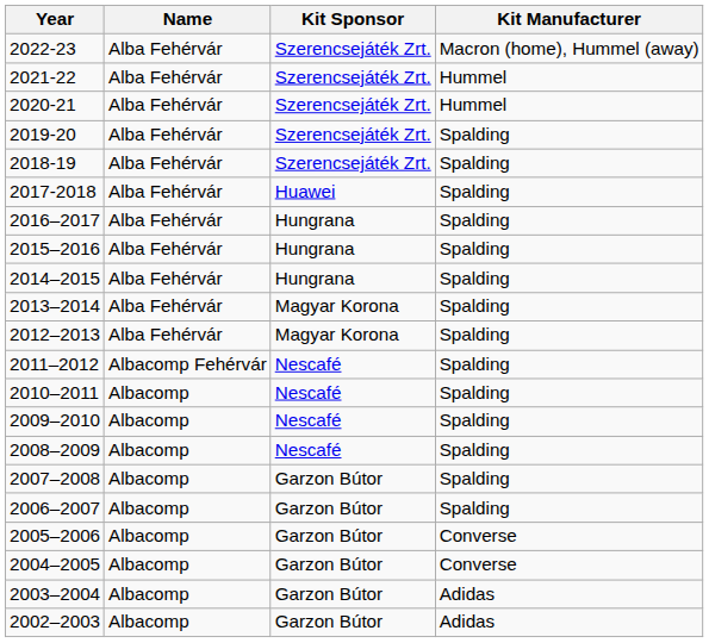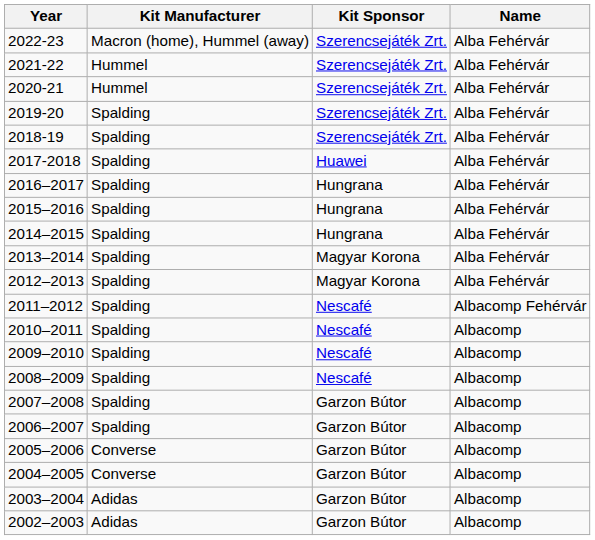 <table class="wikitable sortable">
 <tr>
 <th>Year</th>
+<th>Kit Manufacturer</th>
+<th>Kit Sponsor</th>
 <th>Name</th>
-<th>Kit Sponsor</th>
-<th>Kit Manufacturer</th>
 </tr>
 <tr>
 <td>2022-23</td>
+<td>Macron (home), Hummel (away)</td>
+<td><a href='#'>Szerencsejáték Zrt.</a></td>
 <td>Alba Fehérvár</td>
-<td><a href='#'>Szerencsejáték Zrt.</a></td>
-<td>Macron (home), Hummel (away)</td>
 </tr>
 <tr>
 <td>2021-22</td>
+<td>Hummel</td>
+<td><a href='#'>Szerencsejáték Zrt.</a></td>
 <td>Alba Fehérvár</td>
-<td><a href='#'>Szerencsejáték Zrt.</a></td>
-<td>Hummel</td>
 </tr>
 <tr>
 <td>2020-21</td>
+<td>Hummel</td>
+<td><a href='#'>Szerencsejáték Zrt.</a></td>
 <td>Alba Fehérvár</td>
-<td><a href='#'>Szerencsejáték Zrt.</a></td>
-<td>Hummel</td>
 </tr>
 <tr>
 <td>2019-20</td>
+<td>Spalding</td>
+<td><a href='#'>Szerencsejáték Zrt.</a></td>
 <td>Alba Fehérvár</td>
-<td><a href='#'>Szerencsejáték Zrt.</a></td>
-<td>Spalding</td>
 </tr>
 <tr>
 <td>2018-19</td>
+<td>Spalding</td>
+<td><a href='#'>Szerencsejáték Zrt.</a></td>
 <td>Alba Fehérvár</td>
-<td><a href='#'>Szerencsejáték Zrt.</a></td>
-<td>Spalding</td>
 </tr>
 <tr>
 <td>2017-2018</td>
+<td>Spalding</td>
+<td><a href='#'>Huawei</a></td>
 <td>Alba Fehérvár</td>
-<td><a href='#'>Huawei</a></td>
-<td>Spalding</td>
 </tr>
 <tr>
 <td>2016–2017</td>
+<td>Spalding</td>
+<td>Hungrana</td>
 <td>Alba Fehérvár</td>
-<td>Hungrana</td>
-<td>Spalding</td>
 </tr>
 <tr>
 <td>2015–2016</td>
+<td>Spalding</td>
+<td>Hungrana</td>
 <td>Alba Fehérvár</td>
-<td>Hungrana</td>
-<td>Spalding</td>
 </tr>
 <tr>
 <td>2014–2015</td>
+<td>Spalding</td>
+<td>Hungrana</td>
 <td>Alba Fehérvár</td>
-<td>Hungrana</td>
-<td>Spalding</td>
 </tr>
 <tr>
 <td>2013–2014</td>
+<td>Spalding</td>
+<td>Magyar Korona</td>
 <td>Alba Fehérvár</td>
-<td>Magyar Korona</td>
-<td>Spalding</td>
 </tr>
 <tr>
 <td>2012–2013</td>
+<td>Spalding</td>
+<td>Magyar Korona</td>
 <td>Alba Fehérvár</td>
-<td>Magyar Korona</td>
-<td>Spalding</td>
 </tr>
 <tr>
 <td>2011–2012</td>
+<td>Spalding</td>
+<td><a href='#'>Nescafé</a></td>
 <td>Albacomp Fehérvár</td>
-<td><a href='#'>Nescafé</a></td>
-<td>Spalding</td>
 </tr>
 <tr>
 <td>2010–2011</td>
+<td>Spalding</td>
+<td><a href='#'>Nescafé</a></td>
 <td>Albacomp</td>
-<td><a href='#'>Nescafé</a></td>
-<td>Spalding</td>
 </tr>
 <tr>
 <td>2009–2010</td>
+<td>Spalding</td>
+<td><a href='#'>Nescafé</a></td>
 <td>Albacomp</td>
-<td><a href='#'>Nescafé</a></td>
-<td>Spalding</td>
 </tr>
 <tr>
 <td>2008–2009</td>
+<td>Spalding</td>
+<td><a href='#'>Nescafé</a></td>
 <td>Albacomp</td>
-<td><a href='#'>Nescafé</a></td>
-<td>Spalding</td>
 </tr>
 <tr>
 <td>2007–2008</td>
+<td>Spalding</td>
+<td>Garzon Bútor</td>
 <td>Albacomp</td>
-<td>Garzon Bútor</td>
-<td>Spalding</td>
 </tr>
 <tr>
 <td>2006–2007</td>
+<td>Spalding</td>
+<td>Garzon Bútor</td>
 <td>Albacomp</td>
-<td>Garzon Bútor</td>
-<td>Spalding</td>
 </tr>
 <tr>
 <td>2005–2006</td>
+<td>Converse</td>
+<td>Garzon Bútor</td>
 <td>Albacomp</td>
-<td>Garzon Bútor</td>
-<td>Converse</td>
 </tr>
 <tr>
 <td>2004–2005</td>
+<td>Converse</td>
+<td>Garzon Bútor</td>
 <td>Albacomp</td>
-<td>Garzon Bútor</td>
-<td>Converse</td>
 </tr>
 <tr>
 <td>2003–2004</td>
+<td>Adidas</td>
+<td>Garzon Bútor</td>
 <td>Albacomp</td>
-<td>Garzon Bútor</td>
-<td>Adidas</td>
 </tr>
 <tr>
 <td>2002–2003</td>
+<td>Adidas</td>
+<td>Garzon Bútor</td>
 <td>Albacomp</td>
-<td>Garzon Bútor</td>
-<td>Adidas</td>
 </tr>
 </table>
